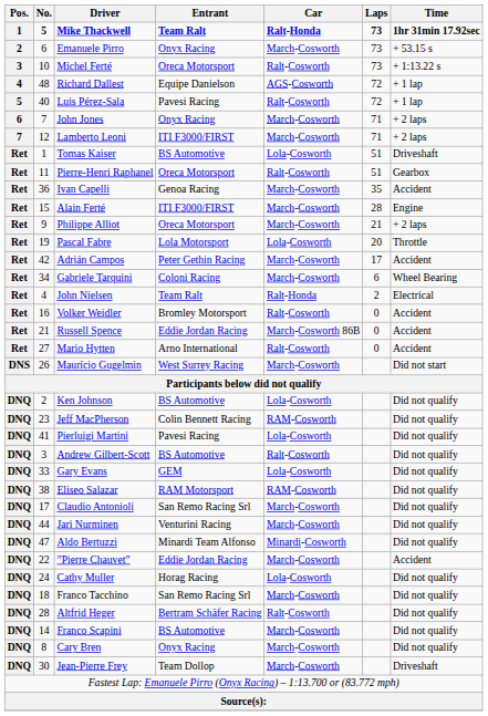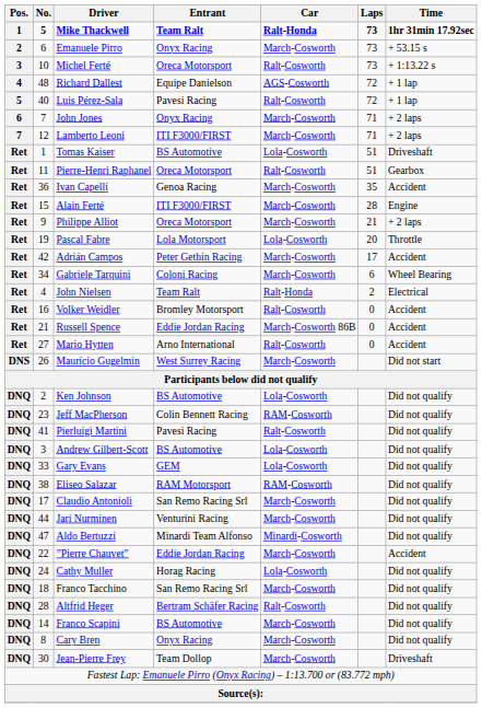 <table class="wikitable" style="font-size: 85%">
 <tr>
 <th>Pos.</th>
 <th>No.</th>
 <th>Driver</th>
 <th>Entrant</th>
 <th>Car</th>
 <th>Laps</th>
 <th>Time</th>
 </tr>
 <tr>
 <th>1</th>
 <td align="center"><strong>5</strong></td>
 <td> <strong><a href='#'>Mike Thackwell</a></strong></td>
 <td><strong><a href='#'>Team Ralt</a></strong></td>
 <td><strong><a href='#'>Ralt</a>-<a href='#'>Honda</a></strong></td>
 <td align="center"><strong>73</strong></td>
 <td><strong>1hr 31min 17.92sec</strong></td>
 </tr>
 <tr>
 <th>2</th>
 <td align="center">6</td>
 <td> <a href='#'>Emanuele Pirro</a></td>
 <td><a href='#'>Onyx Racing</a></td>
 <td><a href='#'>March</a>-<a href='#'>Cosworth</a></td>
 <td align="center">73</td>
 <td>+ 53.15 s</td>
 </tr>
 <tr>
 <th>3</th>
 <td align="center">10</td>
 <td> <a href='#'>Michel Ferté</a></td>
 <td><a href='#'>Oreca Motorsport</a></td>
 <td><a href='#'>Ralt</a>-<a href='#'>Cosworth</a></td>
 <td align="center">73</td>
 <td>+ 1:13.22 s</td>
 </tr>
 <tr>
 <th>4</th>
 <td align="center">48</td>
 <td> <a href='#'>Richard Dallest</a></td>
 <td>Equipe Danielson</td>
 <td><a href='#'>AGS</a>-<a href='#'>Cosworth</a></td>
 <td align="center">72</td>
 <td>+ 1 lap</td>
 </tr>
 <tr>
 <th>5</th>
 <td align="center">40</td>
 <td> <a href='#'>Luis Pérez-Sala</a></td>
 <td>Pavesi Racing</td>
 <td><a href='#'>Ralt</a>-<a href='#'>Cosworth</a></td>
 <td align="center">72</td>
 <td>+ 1 lap</td>
 </tr>
 <tr>
 <th>6</th>
 <td align="center">7</td>
 <td> <a href='#'>John Jones</a></td>
 <td><a href='#'>Onyx Racing</a></td>
 <td><a href='#'>March</a>-<a href='#'>Cosworth</a></td>
 <td align="center">71</td>
 <td>+ 2 laps</td>
 </tr>
 <tr>
 <th>7</th>
 <td align="center">12</td>
 <td> <a href='#'>Lamberto Leoni</a></td>
 <td><a href='#'>ITI F3000/FIRST</a></td>
 <td><a href='#'>March</a>-<a href='#'>Cosworth</a></td>
 <td align="center">71</td>
 <td>+ 2 laps</td>
 </tr>
 <tr>
 <th>Ret</th>
 <td align="center">1</td>
 <td> <a href='#'>Tomas Kaiser</a></td>
 <td><a href='#'>BS Automotive</a></td>
 <td><a href='#'>Lola</a>-<a href='#'>Cosworth</a></td>
 <td align="center">51</td>
 <td>Driveshaft</td>
 </tr>
 <tr>
 <th>Ret</th>
 <td align="center">11</td>
 <td> <a href='#'>Pierre-Henri Raphanel</a></td>
 <td><a href='#'>Oreca Motorsport</a></td>
 <td><a href='#'>Ralt</a>-<a href='#'>Cosworth</a></td>
 <td align="center">51</td>
 <td>Gearbox</td>
 </tr>
 <tr>
 <th>Ret</th>
 <td align="center">36</td>
 <td> <a href='#'>Ivan Capelli</a></td>
 <td>Genoa Racing</td>
 <td><a href='#'>March</a>-<a href='#'>Cosworth</a></td>
 <td align="center">35</td>
 <td>Accident</td>
 </tr>
 <tr>
 <th>Ret</th>
 <td align="center">15</td>
 <td> <a href='#'>Alain Ferté</a></td>
 <td><a href='#'>ITI F3000/FIRST</a></td>
 <td><a href='#'>March</a>-<a href='#'>Cosworth</a></td>
 <td align="center">28</td>
 <td>Engine</td>
 </tr>
 <tr>
 <th>Ret</th>
 <td align="center">9</td>
 <td> <a href='#'>Philippe Alliot</a></td>
 <td><a href='#'>Oreca Motorsport</a></td>
 <td><a href='#'>March</a>-<a href='#'>Cosworth</a></td>
 <td align="center">21</td>
 <td>+ 2 laps</td>
 </tr>
 <tr>
 <th>Ret</th>
 <td align="center">19</td>
 <td> <a href='#'>Pascal Fabre</a></td>
 <td><a href='#'>Lola Motorsport</a></td>
 <td><a href='#'>Lola</a>-<a href='#'>Cosworth</a></td>
 <td align="center">20</td>
 <td>Throttle</td>
 </tr>
 <tr>
 <th>Ret</th>
 <td align="center">42</td>
 <td> <a href='#'>Adrián Campos</a></td>
 <td><a href='#'>Peter Gethin Racing</a></td>
 <td><a href='#'>March</a>-<a href='#'>Cosworth</a></td>
 <td align="center">17</td>
 <td>Accident</td>
 </tr>
 <tr>
 <th>Ret</th>
 <td align="center">34</td>
 <td> <a href='#'>Gabriele Tarquini</a></td>
 <td><a href='#'>Coloni Racing</a></td>
 <td><a href='#'>March</a>-<a href='#'>Cosworth</a></td>
 <td align="center">6</td>
 <td>Wheel Bearing</td>
 </tr>
 <tr>
 <th>Ret</th>
 <td align="center">4</td>
 <td> <a href='#'>John Nielsen</a></td>
 <td><a href='#'>Team Ralt</a></td>
 <td><a href='#'>Ralt</a>-<a href='#'>Honda</a></td>
 <td align="center">2</td>
 <td>Electrical</td>
 </tr>
 <tr>
 <th>Ret</th>
 <td align="center">16</td>
 <td> <a href='#'>Volker Weidler</a></td>
 <td>Bromley Motorsport</td>
 <td><a href='#'>Ralt</a>-<a href='#'>Cosworth</a></td>
 <td align="center">0</td>
 <td>Accident</td>
 </tr>
 <tr>
 <th>Ret</th>
 <td align="center">21</td>
 <td> <a href='#'>Russell Spence</a></td>
 <td><a href='#'>Eddie Jordan Racing</a></td>
 <td><a href='#'>March</a>-<a href='#'>Cosworth</a> 86B</td>
 <td align="center">0</td>
 <td>Accident</td>
 </tr>
 <tr>
 <th>Ret</th>
 <td align="center">27</td>
 <td> <a href='#'>Mario Hytten</a></td>
 <td>Arno International</td>
 <td><a href='#'>Ralt</a>-<a href='#'>Cosworth</a></td>
 <td align="center">0</td>
 <td>Accident</td>
 </tr>
 <tr>
 <th>DNS</th>
 <td align="center">26</td>
 <td> <a href='#'>Maurício Gugelmin</a></td>
 <td><a href='#'>West Surrey Racing</a></td>
 <td><a href='#'>March</a>-<a href='#'>Cosworth</a></td>
 <td></td>
 <td>Did not start</td>
 </tr>
 <tr>
 <th colspan="7">Participants below did not qualify</th>
 </tr>
 <tr>
 <th>DNQ</th>
 <td align="center">2</td>
 <td> <a href='#'>Ken Johnson</a></td>
 <td><a href='#'>BS Automotive</a></td>
 <td><a href='#'>Lola</a>-<a href='#'>Cosworth</a></td>
 <td></td>
 <td>Did not qualify</td>
 </tr>
 <tr>
 <th>DNQ</th>
 <td align="center">23</td>
 <td> <a href='#'>Jeff MacPherson</a></td>
 <td>Colin Bennett Racing</td>
 <td><a href='#'>RAM</a>-<a href='#'>Cosworth</a></td>
 <td></td>
 <td>Did not qualify</td>
 </tr>
 <tr>
 <th>DNQ</th>
 <td align="center">41</td>
 <td> <a href='#'>Pierluigi Martini</a></td>
 <td>Pavesi Racing</td>
-<td><a href='#'>Lola</a>-<a href='#'>Cosworth</a></td>
+<td><a href='#'>Ralt</a>-<a href='#'>Cosworth</a></td>
 <td></td>
 <td>Did not qualify</td>
 </tr>
 <tr>
 <th>DNQ</th>
 <td align="center">3</td>
 <td> <a href='#'>Andrew Gilbert-Scott</a></td>
 <td><a href='#'>BS Automotive</a></td>
-<td><a href='#'>Ralt</a>-<a href='#'>Cosworth</a></td>
+<td><a href='#'>Lola</a>-<a href='#'>Cosworth</a></td>
 <td></td>
 <td>Did not qualify</td>
 </tr>
 <tr>
 <th>DNQ</th>
 <td align="center">33</td>
 <td> <a href='#'>Gary Evans</a></td>
 <td><a href='#'>GEM</a></td>
 <td><a href='#'>Lola</a>-<a href='#'>Cosworth</a></td>
 <td></td>
 <td>Did not qualify</td>
 </tr>
 <tr>
 <th>DNQ</th>
 <td align="center">38</td>
 <td> <a href='#'>Eliseo Salazar</a></td>
 <td><a href='#'>RAM Motorsport</a></td>
 <td><a href='#'>RAM</a>-<a href='#'>Cosworth</a></td>
 <td></td>
 <td>Did not qualify</td>
 </tr>
 <tr>
 <th>DNQ</th>
 <td align="center">17</td>
 <td> <a href='#'>Claudio Antonioli</a></td>
 <td>San Remo Racing Srl</td>
 <td><a href='#'>March</a>-<a href='#'>Cosworth</a></td>
 <td></td>
 <td>Did not qualify</td>
 </tr>
 <tr>
 <th>DNQ</th>
 <td align="center">44</td>
 <td> <a href='#'>Jari Nurminen</a></td>
 <td>Venturini Racing</td>
 <td><a href='#'>March</a>-<a href='#'>Cosworth</a></td>
 <td></td>
 <td>Did not qualify</td>
 </tr>
 <tr>
 <th>DNQ</th>
 <td align="center">47</td>
 <td> <a href='#'>Aldo Bertuzzi</a></td>
 <td>Minardi Team Alfonso</td>
 <td><a href='#'>Minardi</a>-<a href='#'>Cosworth</a></td>
 <td></td>
 <td>Did not qualify</td>
 </tr>
 <tr>
 <th>DNQ</th>
 <td align="center">22</td>
 <td> <a href='#'>”Pierre Chauvet”</a></td>
 <td><a href='#'>Eddie Jordan Racing</a></td>
 <td><a href='#'>March</a>-<a href='#'>Cosworth</a></td>
 <td></td>
 <td>Accident</td>
 </tr>
 <tr>
 <th>DNQ</th>
 <td align="center">24</td>
 <td> <a href='#'>Cathy Muller</a></td>
 <td>Horag Racing</td>
 <td><a href='#'>Lola</a>-<a href='#'>Cosworth</a></td>
 <td></td>
 <td>Did not qualify</td>
 </tr>
 <tr>
 <th>DNQ</th>
 <td align="center">18</td>
 <td> Franco Tacchino</td>
 <td>San Remo Racing Srl</td>
 <td><a href='#'>March</a>-<a href='#'>Cosworth</a></td>
 <td></td>
 <td>Did not qualify</td>
 </tr>
 <tr>
 <th>DNQ</th>
 <td align="center">28</td>
 <td> <a href='#'>Altfrid Heger</a></td>
 <td><a href='#'>Bertram Schäfer Racing</a></td>
 <td><a href='#'>Ralt</a>-<a href='#'>Cosworth</a></td>
 <td></td>
 <td>Did not qualify</td>
 </tr>
 <tr>
 <th>DNQ</th>
 <td align="center">14</td>
 <td> <a href='#'>Franco Scapini</a></td>
 <td><a href='#'>BS Automotive</a></td>
 <td><a href='#'>March</a>-<a href='#'>Cosworth</a></td>
 <td></td>
 <td>Did not qualify</td>
 </tr>
 <tr>
 <th>DNQ</th>
 <td align="center">8</td>
 <td> <a href='#'>Cary Bren</a></td>
 <td><a href='#'>Onyx Racing</a></td>
 <td><a href='#'>March</a>-<a href='#'>Cosworth</a></td>
 <td></td>
 <td>Did not qualify</td>
 </tr>
 <tr>
 <th>DNQ</th>
 <td align="center">30</td>
 <td> <a href='#'>Jean-Pierre Frey</a></td>
 <td>Team Dollop</td>
 <td><a href='#'>March</a>-<a href='#'>Cosworth</a></td>
 <td></td>
 <td>Driveshaft</td>
 </tr>
 <tr>
 <td colspan="7" align="center"><em>Fastest Lap:  <a href='#'>Emanuele Pirro</a> (<a href='#'>Onyx Racing</a>) – 1:13.700 or (83.772 mph)</em></td>
 </tr>
 <tr>
 <th colspan="7">Source(s): </th>
 </tr>
 <tr>
 </tr>
 </table>
